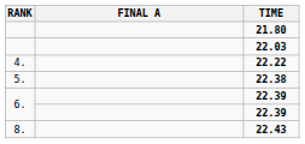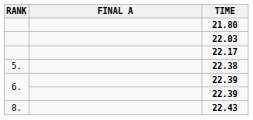 <table class="wikitable">
 <tr>
 <th>RANK</th>
 <th style="width: 20em">FINAL A</th>
 <th style="width: 5em">TIME</th>
 </tr>
 <tr>
 <td align="center"></td>
 <td></td>
 <td align="center"><strong>21.80</strong></td>
 </tr>
 <tr>
 <td align="center"></td>
 <td></td>
 <td align="center"><strong>22.03</strong></td>
 </tr>
 <tr>
-<td align="center">4.</td>
+<td align="center"></td>
 <td></td>
-<td align="center"><strong>22.22</strong></td>
+<td align="center"><strong>22.17</strong></td>
 </tr>
 <tr>
 <td align="center">5.</td>
 <td></td>
 <td align="center"><strong>22.38</strong></td>
 </tr>
 <tr>
 <td rowspan=2 align="center">6.</td>
 <td></td>
 <td align="center"><strong>22.39</strong></td>
 </tr>
 <tr>
 <td></td>
 <td align="center"><strong>22.39</strong></td>
 </tr>
 <tr>
 <td align="center">8.</td>
 <td></td>
 <td align="center"><strong>22.43</strong></td>
 </tr>
 </table>
